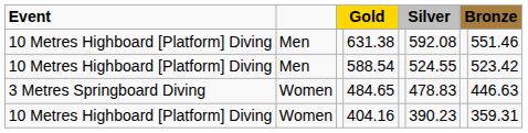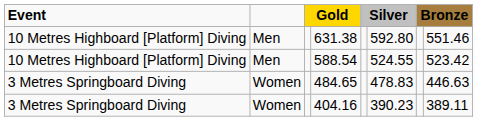 <table class="wikitable">
 <tr>
 <td><strong>Event</strong></td>
 <td></td>
 <td !  style="text-align:center; background:gold;" colspan="2"><strong>Gold</strong></td>
 <td !  style="text-align:center; background:silver;" colspan="2"><strong>Silver</strong></td>
 <td !  style="text-align:center; background:#a67d3d;" colspan="2"><strong>Bronze</strong></td>
 </tr>
 <tr>
 <td>10 Metres Highboard [Platform] Diving</td>
 <td>Men</td>
 <td></td>
 <td>631.38</td>
 <td></td>
-<td>592.08</td>
+<td>592.80</td>
 <td></td>
 <td>551.46</td>
 </tr>
 <tr>
 <td>10 Metres Highboard [Platform] Diving</td>
 <td>Men</td>
 <td></td>
 <td>588.54</td>
 <td></td>
 <td>524.55</td>
 <td></td>
 <td>523.42</td>
 </tr>
 <tr>
 <td>3 Metres Springboard Diving</td>
 <td>Women</td>
 <td></td>
 <td>484.65</td>
 <td></td>
 <td>478.83</td>
 <td></td>
 <td>446.63</td>
 </tr>
 <tr>
-<td>10 Metres Highboard [Platform] Diving</td>
+<td>3 Metres Springboard Diving</td>
 <td>Women</td>
 <td></td>
 <td>404.16</td>
 <td></td>
 <td>390.23</td>
 <td></td>
-<td>359.31</td>
+<td>389.11</td>
 </tr>
 </table>
